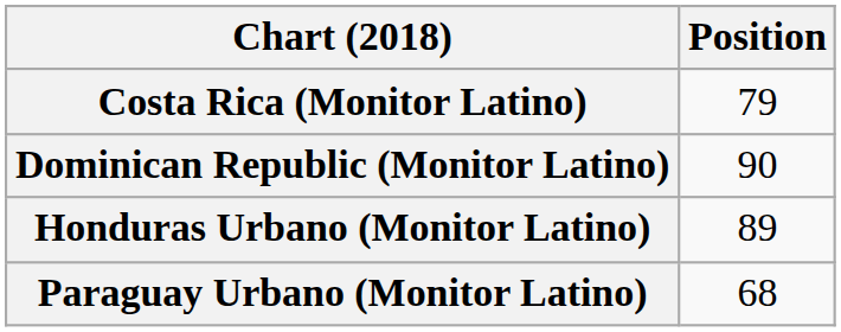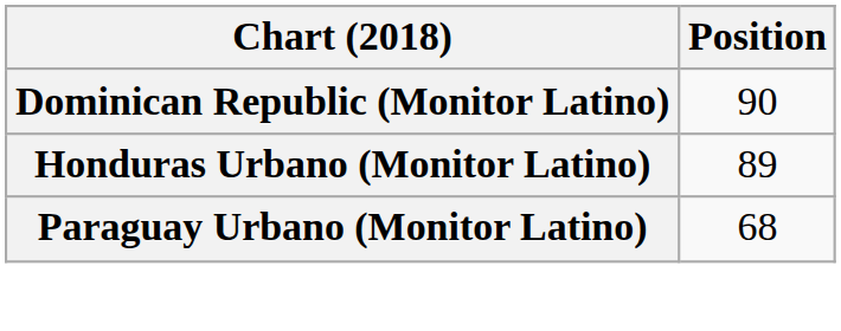 <table class="wikitable sortable plainrowheaders" style="text-align:center">
 <tr>
 <th scope="col">Chart (2018)</th>
 <th scope="col">Position</th>
-</tr>
-<tr>
-<th scope="row">Costa Rica (Monitor Latino)</th>
-<td>79</td>
 </tr>
 <tr>
 <th scope="row">Dominican Republic (Monitor Latino)</th>
 <td>90</td>
 </tr>
 <tr>
 <th scope="row">Honduras Urbano (Monitor Latino)</th>
 <td>89</td>
 </tr>
 <tr>
 <th scope="row">Paraguay Urbano (Monitor Latino)</th>
 <td>68</td>
 </tr>
 </table>
